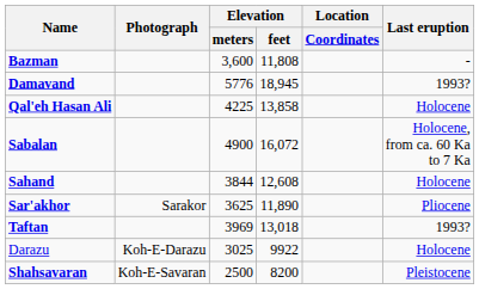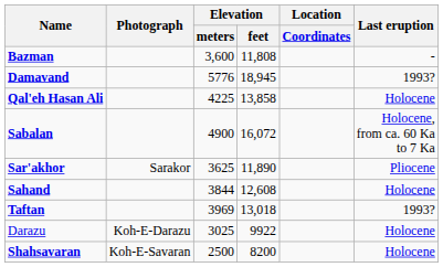 <table class="wikitable">
 <tr>
 <th rowspan="2">Name</th>
 <th rowspan="2">Photograph</th>
 <th colspan ="2">Elevation</th>
 <th>Location</th>
 <th rowspan="2">Last eruption</th>
 </tr>
 <tr>
 <th>meters</th>
 <th>feet</th>
 <th><a href='#'>Coordinates</a></th>
 </tr>
 <tr align="right">
 <td align="left"><strong><a href='#'>Bazman</a></strong></td>
 <td></td>
 <td>3,600</td>
 <td>11,808</td>
 <td></td>
 <td>-</td>
 </tr>
 <tr align="right">
 <td align="left"><strong><a href='#'>Damavand</a></strong></td>
 <td></td>
 <td>5776</td>
 <td>18,945</td>
 <td></td>
 <td>1993?</td>
 </tr>
 <tr align="right">
 <td align="left"><strong><a href='#'>Qal'eh Hasan Ali</a></strong></td>
 <td></td>
 <td>4225</td>
 <td>13,858</td>
 <td></td>
 <td><a href='#'>Holocene</a></td>
 </tr>
 <tr align="right">
 <td align="left"><strong><a href='#'>Sabalan</a></strong></td>
 <td></td>
 <td>4900</td>
 <td>16,072</td>
 <td></td>
 <td><a href='#'>Holocene</a>,<br> from ca. 60 Ka <br> to 7 Ka</td>
 </tr>
 <tr align="right">
+<td align="left"><strong><a href='#'>Sar'akhor</a></strong></td>
+<td>Sarakor</td>
+<td>3625</td>
+<td>11,890</td>
+<td></td>
+<td><a href='#'>Pliocene</a></td>
+</tr>
+<tr align="right">
 <td align="left"><strong><a href='#'>Sahand</a></strong></td>
 <td></td>
 <td>3844</td>
 <td>12,608</td>
 <td></td>
 <td><a href='#'>Holocene</a></td>
-</tr>
-<tr align="right">
-<td align="left"><strong><a href='#'>Sar'akhor</a></strong></td>
-<td>Sarakor</td>
-<td>3625</td>
-<td>11,890</td>
-<td></td>
-<td><a href='#'>Pliocene</a></td>
 </tr>
 <tr align="right">
 <td align="left"><strong><a href='#'>Taftan</a></strong></td>
 <td></td>
 <td>3969</td>
 <td>13,018</td>
 <td></td>
 <td>1993?</td>
 </tr>
 <tr align="right">
 <td align="left"><a href='#'>Darazu</a></td>
 <td>Koh-E-Darazu</td>
 <td>3025</td>
 <td>9922</td>
 <td></td>
 <td><a href='#'>Holocene</a></td>
 </tr>
 <tr align="right">
 <td align="left"><strong><a href='#'>Shahsavaran</a></strong></td>
 <td>Koh-E-Savaran</td>
 <td>2500</td>
 <td>8200</td>
 <td></td>
-<td><a href='#'>Pleistocene</a></td>
+<td><a href='#'>Holocene</a></td>
 </tr>
 </table>
